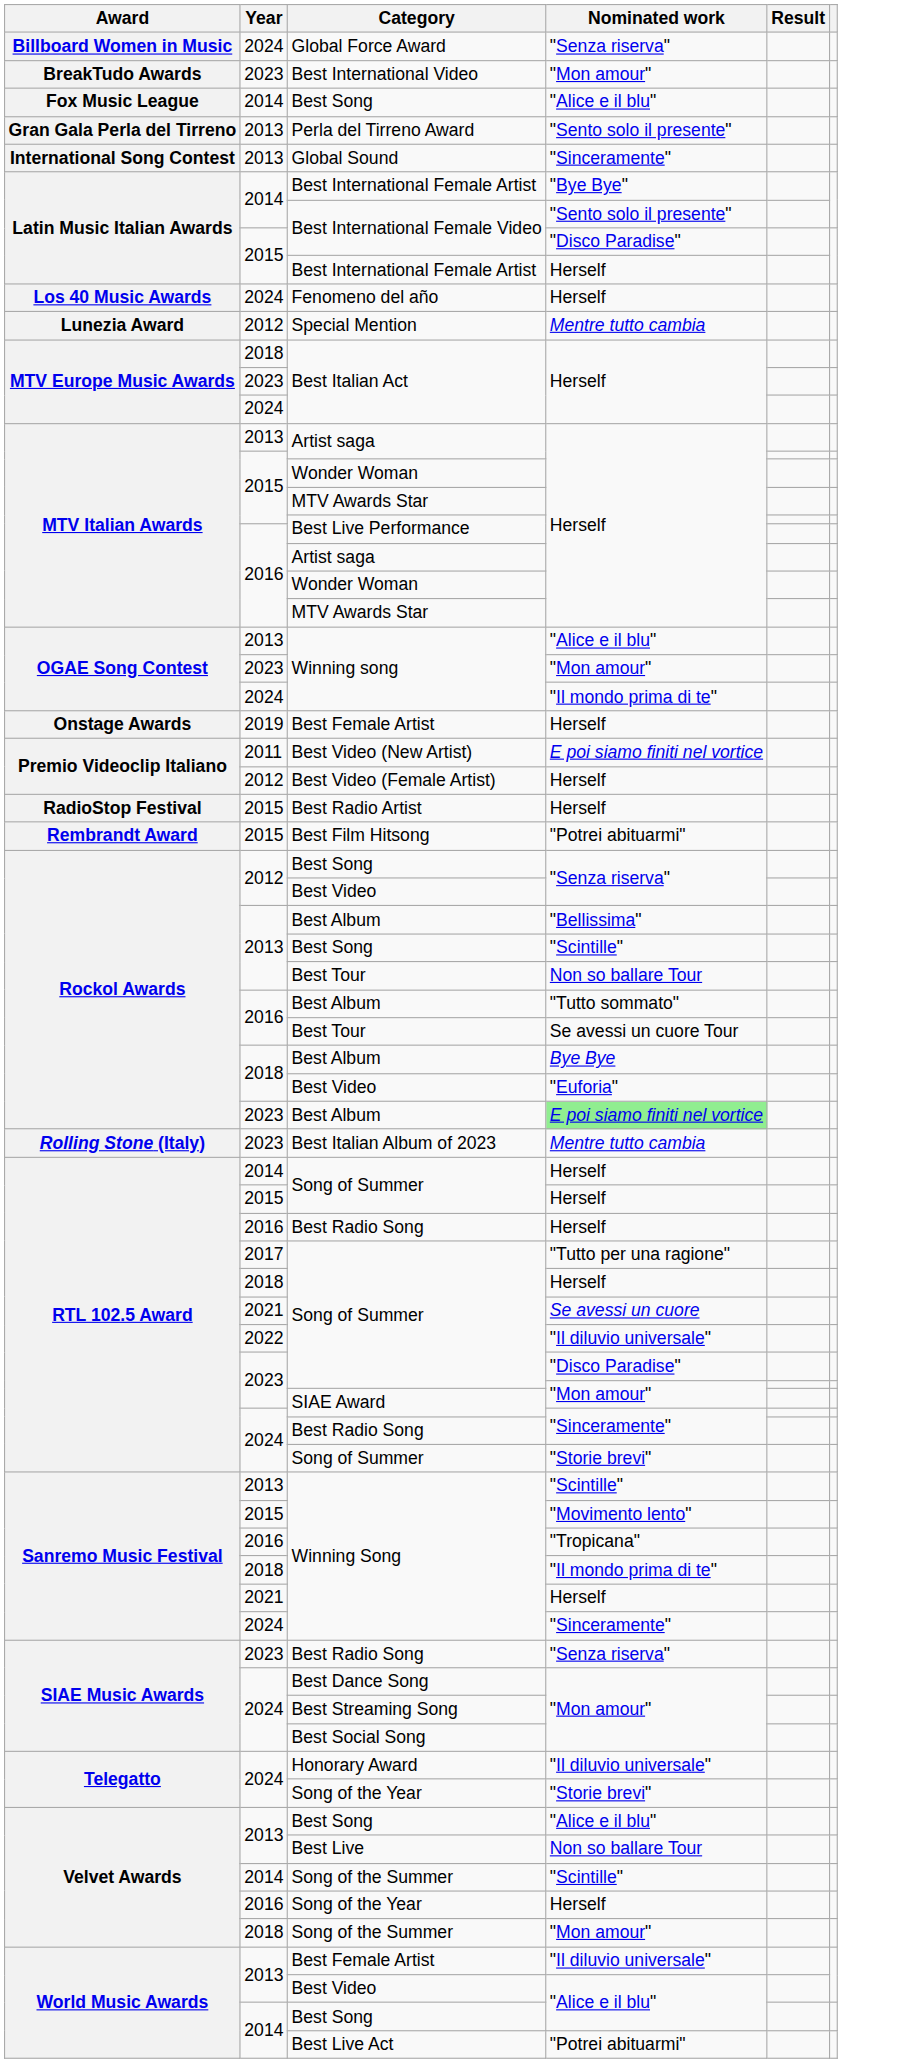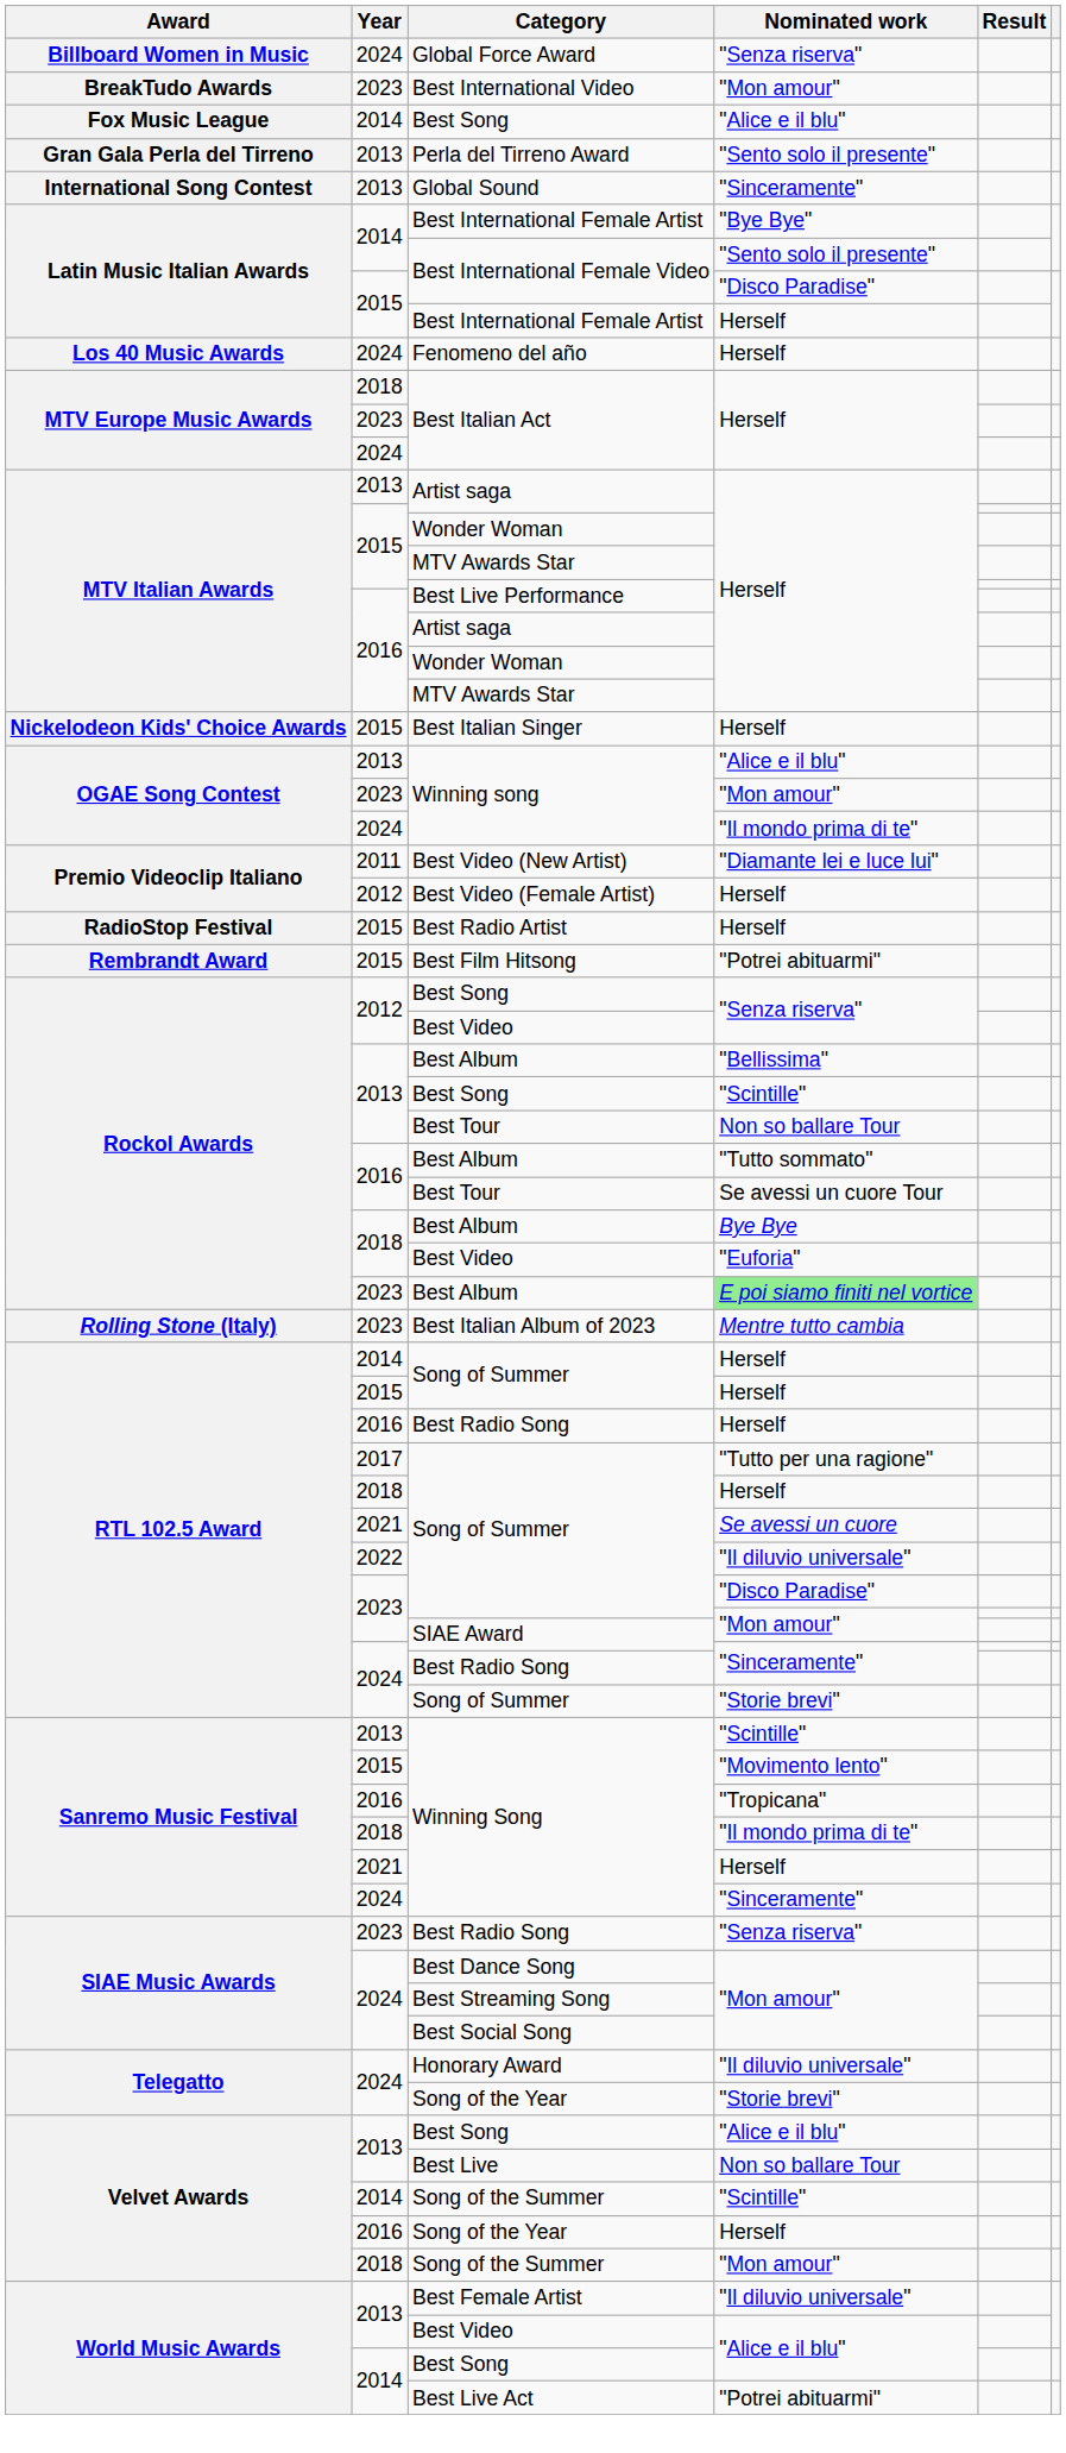 <table class="wikitable sortable plainrowheaders">
 <tr>
 <th scope="col">Award</th>
 <th scope="col">Year</th>
 <th scope="col">Category</th>
 <th scope="col">Nominated work</th>
 <th scope="col">Result</th>
 <th scope="col"></th>
 </tr>
 <tr>
 <th scope=row><a href='#'>Billboard Women in Music</a></th>
 <td>2024</td>
 <td>Global Force Award</td>
 <td>"<a href='#'>Senza riserva</a>"</td>
 <td></td>
 <td></td>
 </tr>
 <tr>
 <th scope=row>BreakTudo Awards</th>
 <td>2023</td>
 <td>Best International Video</td>
 <td>"<a href='#'>Mon amour</a>"</td>
 <td></td>
 <td></td>
 </tr>
 <tr>
 <th scope=row>Fox Music League</th>
 <td>2014</td>
 <td>Best Song</td>
 <td>"<a href='#'>Alice e il blu</a>"</td>
 <td></td>
 <td></td>
 </tr>
 <tr>
 <th scope=row>Gran Gala Perla del Tirreno</th>
 <td>2013</td>
 <td>Perla del Tirreno Award</td>
 <td>"<a href='#'>Sento solo il presente</a>"</td>
 <td></td>
 <td></td>
 </tr>
 <tr>
 <th scope=row>International Song Contest</th>
 <td>2013</td>
 <td>Global Sound</td>
 <td>"<a href='#'>Sinceramente</a>"</td>
 <td></td>
 <td></td>
 </tr>
 <tr>
 <th scope=row rowspan=4>Latin Music Italian Awards</th>
 <td rowspan=2>2014</td>
 <td>Best International Female Artist</td>
 <td>"<a href='#'>Bye Bye</a>"</td>
 <td></td>
 <td rowspan=2></td>
 </tr>
 <tr>
 <td rowspan=2>Best International Female Video</td>
 <td>"<a href='#'>Sento solo il presente</a>"</td>
 <td></td>
 </tr>
 <tr>
 <td rowspan=2>2015</td>
 <td>"<a href='#'>Disco Paradise</a>"</td>
 <td></td>
 <td rowspan=2></td>
 </tr>
 <tr>
 <td>Best International Female Artist</td>
 <td>Herself</td>
 <td></td>
 </tr>
 <tr>
 <th scope=row><a href='#'>Los 40 Music Awards</a></th>
 <td>2024</td>
 <td>Fenomeno del año</td>
 <td>Herself</td>
 <td></td>
 <td></td>
 </tr>
 <tr>
-<th scope=row>Lunezia Award</th>
-<td>2012</td>
-<td>Special Mention</td>
-<td><em><a href='#'>Mentre tutto cambia</a></em></td>
-<td></td>
-<td></td>
-</tr>
-<tr>
 <th scope=row rowspan=3><a href='#'>MTV Europe Music Awards</a></th>
 <td>2018</td>
 <td rowspan=3>Best Italian Act</td>
 <td rowspan=3>Herself</td>
 <td></td>
 <td></td>
 </tr>
 <tr>
 <td>2023</td>
 <td></td>
 <td></td>
 </tr>
 <tr>
 <td>2024</td>
 <td></td>
 <td></td>
 </tr>
 <tr>
 <th scope=row rowspan=9><a href='#'>MTV Italian Awards</a></th>
 <td>2013</td>
 <td rowspan=2>Artist saga</td>
 <td rowspan=9>Herself</td>
 <td></td>
 <td></td>
 </tr>
 <tr>
 <td rowspan=4>2015</td>
 <td></td>
 <td></td>
 </tr>
 <tr>
 <td>Wonder Woman</td>
 <td></td>
 <td></td>
 </tr>
 <tr>
 <td>MTV Awards Star</td>
 <td></td>
 <td></td>
 </tr>
 <tr>
 <td rowspan=2>Best Live Performance</td>
 <td></td>
 <td></td>
 </tr>
 <tr>
 <td rowspan=4>2016</td>
 <td></td>
 <td></td>
 </tr>
 <tr>
 <td>Artist saga</td>
 <td></td>
 <td></td>
 </tr>
 <tr>
 <td>Wonder Woman</td>
 <td></td>
 <td></td>
 </tr>
 <tr>
 <td>MTV Awards Star</td>
 <td></td>
 <td></td>
 </tr>
 <tr>
+<th scope=row><a href='#'>Nickelodeon Kids' Choice Awards</a></th>
+<td>2015</td>
+<td>Best Italian Singer</td>
+<td>Herself</td>
+<td></td>
+<td></td>
+</tr>
+<tr>
 <th scope=row rowspan=3><a href='#'>OGAE Song Contest</a></th>
 <td>2013</td>
 <td rowspan=3>Winning song</td>
 <td>"<a href='#'>Alice e il blu</a>"</td>
 <td></td>
 <td></td>
 </tr>
 <tr>
 <td>2023</td>
 <td>"<a href='#'>Mon amour</a>"</td>
 <td></td>
 <td></td>
 </tr>
 <tr>
 <td>2024</td>
 <td>"<a href='#'>Il mondo prima di te</a>"</td>
 <td></td>
 <td></td>
 </tr>
 <tr>
-<th scope=row>Onstage Awards</th>
-<td>2019</td>
-<td>Best Female Artist</td>
-<td>Herself</td>
-<td></td>
-<td></td>
-</tr>
-<tr>
 <th scope=row rowspan=2>Premio Videoclip Italiano</th>
 <td>2011</td>
 <td>Best Video (New Artist)</td>
-<td><em><a href='#'>E poi siamo finiti nel vortice</a></em></td>
+<td>"<a href='#'>Diamante lei e luce lui</a>"</td>
 <td></td>
 <td></td>
 </tr>
 <tr>
 <td>2012</td>
 <td>Best Video (Female Artist)</td>
 <td>Herself</td>
 <td></td>
 <td></td>
 </tr>
 <tr>
 <th scope=row>RadioStop Festival</th>
 <td>2015</td>
 <td>Best Radio Artist</td>
 <td>Herself</td>
 <td></td>
 <td></td>
 </tr>
 <tr>
 <th scope=row><a href='#'>Rembrandt Award</a></th>
 <td>2015</td>
 <td>Best Film Hitsong</td>
 <td>"Potrei abituarmi"</td>
 <td></td>
 <td></td>
 </tr>
 <tr>
 <th scope=row rowspan=10><a href='#'>Rockol Awards</a></th>
 <td rowspan=2>2012</td>
 <td>Best Song</td>
 <td rowspan=2>"<a href='#'>Senza riserva</a>"</td>
 <td></td>
 <td></td>
 </tr>
 <tr>
 <td>Best Video</td>
 <td></td>
 <td></td>
 </tr>
 <tr>
 <td rowspan=3>2013</td>
 <td>Best Album</td>
 <td>"<a href='#'>Bellissima</a>"</td>
 <td></td>
 <td></td>
 </tr>
 <tr>
 <td>Best Song</td>
 <td>"<a href='#'>Scintille</a>"</td>
 <td></td>
 <td></td>
 </tr>
 <tr>
 <td>Best Tour</td>
 <td><a href='#'>Non so ballare Tour</a></td>
 <td></td>
 <td></td>
 </tr>
 <tr>
 <td rowspan=2>2016</td>
 <td>Best Album</td>
 <td>"Tutto sommato"</td>
 <td></td>
 <td></td>
 </tr>
 <tr>
 <td>Best Tour</td>
 <td>Se avessi un cuore Tour</td>
 <td></td>
 <td></td>
 </tr>
 <tr>
 <td rowspan=2>2018</td>
 <td>Best Album</td>
 <td><em><a href='#'>Bye Bye</a></em></td>
 <td></td>
 <td></td>
 </tr>
 <tr>
 <td>Best Video</td>
 <td>"<a href='#'>Euforia</a>"</td>
 <td></td>
 <td></td>
 </tr>
 <tr>
 <td>2023</td>
 <td>Best Album</td>
 <td style="background: lightgreen;"><em><a href='#'>E poi siamo finiti nel vortice</a></em></td>
 <td></td>
 <td></td>
 </tr>
 <tr>
 <th scope=row><a href='#'><em>Rolling Stone</em> (Italy)</a></th>
 <td>2023</td>
 <td>Best Italian Album of 2023</td>
 <td><em><a href='#'>Mentre tutto cambia</a></em></td>
 <td></td>
 <td></td>
 </tr>
 <tr>
 <th scope=row rowspan=13><a href='#'>RTL 102.5 Award</a></th>
 <td>2014</td>
 <td rowspan=2>Song of Summer</td>
 <td>Herself</td>
 <td></td>
 <td></td>
 </tr>
 <tr>
 <td>2015</td>
 <td>Herself</td>
 <td></td>
 <td></td>
 </tr>
 <tr>
 <td>2016</td>
 <td>Best Radio Song</td>
 <td>Herself</td>
 <td></td>
 <td></td>
 </tr>
 <tr>
 <td>2017</td>
 <td rowspan=6>Song of Summer</td>
 <td>"Tutto per una ragione"</td>
 <td></td>
 <td></td>
 </tr>
 <tr>
 <td>2018</td>
 <td>Herself</td>
 <td></td>
 <td></td>
 </tr>
 <tr>
 <td>2021</td>
 <td><em><a href='#'>Se avessi un cuore</a></em></td>
 <td></td>
 <td></td>
 </tr>
 <tr>
 <td>2022</td>
 <td>"<a href='#'>Il diluvio universale</a>"</td>
 <td></td>
 <td></td>
 </tr>
 <tr>
 <td rowspan=3>2023</td>
 <td>"<a href='#'>Disco Paradise</a>"</td>
 <td></td>
 <td></td>
 </tr>
 <tr>
 <td rowspan=2>"<a href='#'>Mon amour</a>"</td>
 <td></td>
 <td></td>
 </tr>
 <tr>
 <td rowspan=2>SIAE Award</td>
 <td></td>
 <td></td>
 </tr>
 <tr>
 <td rowspan=3>2024</td>
 <td rowspan="2">"<a href='#'>Sinceramente</a>"</td>
 <td></td>
 <td></td>
 </tr>
 <tr>
 <td>Best Radio Song</td>
 <td></td>
 <td></td>
 </tr>
 <tr>
 <td>Song of Summer</td>
 <td>"<a href='#'>Storie brevi</a>"</td>
 <td></td>
 <td></td>
 </tr>
 <tr>
 <th scope=row rowspan=6><a href='#'>Sanremo Music Festival</a></th>
 <td>2013</td>
 <td rowspan=6>Winning Song</td>
 <td>"<a href='#'>Scintille</a>"</td>
 <td></td>
 <td></td>
 </tr>
 <tr>
 <td>2015</td>
 <td>"<a href='#'>Movimento lento</a>"</td>
 <td></td>
 <td></td>
 </tr>
 <tr>
 <td>2016</td>
 <td>"Tropicana"</td>
 <td></td>
 <td></td>
 </tr>
 <tr>
 <td>2018</td>
 <td>"<a href='#'>Il mondo prima di te</a>"</td>
 <td></td>
 <td></td>
 </tr>
 <tr>
 <td>2021</td>
 <td>Herself</td>
 <td></td>
 <td></td>
 </tr>
 <tr>
 <td>2024</td>
 <td>"<a href='#'>Sinceramente</a>"</td>
 <td></td>
 <td></td>
 </tr>
 <tr>
 <th scope=row rowspan=4><a href='#'>SIAE Music Awards</a></th>
 <td>2023</td>
 <td>Best Radio Song</td>
 <td>"<a href='#'>Senza riserva</a>"</td>
 <td></td>
 <td></td>
 </tr>
 <tr>
 <td rowspan=3>2024</td>
 <td>Best Dance Song</td>
 <td rowspan=3>"<a href='#'>Mon amour</a>"</td>
 <td></td>
 <td></td>
 </tr>
 <tr>
 <td>Best Streaming Song</td>
 <td></td>
 <td></td>
 </tr>
 <tr>
 <td>Best Social Song</td>
 <td></td>
 <td></td>
 </tr>
 <tr>
 <th scope=row rowspan=2><a href='#'>Telegatto</a></th>
 <td rowspan=2>2024</td>
 <td>Honorary Award</td>
 <td>"<a href='#'>Il diluvio universale</a>"</td>
 <td></td>
 <td></td>
 </tr>
 <tr>
 <td>Song of the Year</td>
 <td>"<a href='#'>Storie brevi</a>"</td>
 <td></td>
 <td></td>
 </tr>
 <tr>
 <th scope=row rowspan=5>Velvet Awards</th>
 <td rowspan=2>2013</td>
 <td>Best Song</td>
 <td>"<a href='#'>Alice e il blu</a>"</td>
 <td></td>
 <td></td>
 </tr>
 <tr>
 <td>Best Live</td>
 <td><a href='#'>Non so ballare Tour</a></td>
 <td></td>
 <td></td>
 </tr>
 <tr>
 <td>2014</td>
 <td>Song of the Summer</td>
 <td>"<a href='#'>Scintille</a>"</td>
 <td></td>
 <td></td>
 </tr>
 <tr>
 <td>2016</td>
 <td>Song of the Year</td>
 <td>Herself</td>
 <td></td>
 <td></td>
 </tr>
 <tr>
 <td>2018</td>
 <td>Song of the Summer</td>
 <td>"<a href='#'>Mon amour</a>"</td>
 <td></td>
 <td></td>
 </tr>
 <tr>
 <th scope=row rowspan=4><a href='#'>World Music Awards</a></th>
 <td rowspan=2>2013</td>
 <td>Best Female Artist</td>
 <td>"<a href='#'>Il diluvio universale</a>"</td>
 <td></td>
 <td rowspan=2></td>
 </tr>
 <tr>
 <td>Best Video</td>
 <td rowspan=2>"<a href='#'>Alice e il blu</a>"</td>
 <td></td>
 </tr>
 <tr>
 <td rowspan=2>2014</td>
 <td>Best Song</td>
 <td></td>
 <td></td>
 </tr>
 <tr>
 <td>Best Live Act</td>
 <td>"Potrei abituarmi"</td>
 <td></td>
 <td></td>
 </tr>
 </table>
